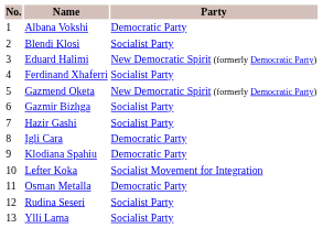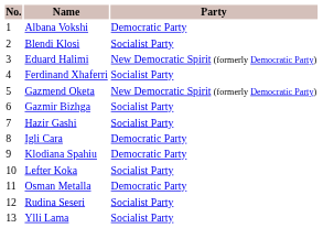 <table class="toccolours" style="margin-bottom: 1em; font-size: 85%;">
 <tr style="background:#d4c0ba;">
 <th>No.</th>
 <th>Name</th>
 <th>Party</th>
 </tr>
 <tr>
 <td>1</td>
 <td><a href='#'>Albana Vokshi</a></td>
 <td><a href='#'>Democratic Party</a></td>
 </tr>
 <tr>
 <td>2</td>
 <td><a href='#'>Blendi Klosi</a></td>
 <td><a href='#'>Socialist Party</a></td>
 </tr>
 <tr>
 <td>3</td>
 <td><a href='#'>Eduard Halimi</a></td>
 <td><a href='#'>New Democratic Spirit</a> <small>(formerly <a href='#'>Democratic Party</a>)</small></td>
 </tr>
 <tr>
 <td>4</td>
 <td><a href='#'>Ferdinand Xhaferri</a></td>
 <td><a href='#'>Socialist Party</a></td>
 </tr>
 <tr>
 <td>5</td>
 <td><a href='#'>Gazmend Oketa</a></td>
 <td><a href='#'>New Democratic Spirit</a> <small>(formerly <a href='#'>Democratic Party</a>)</small></td>
 </tr>
 <tr>
 <td>6</td>
 <td><a href='#'>Gazmir Bizhga</a></td>
 <td><a href='#'>Socialist Party</a></td>
 </tr>
 <tr>
 <td>7</td>
 <td><a href='#'>Hazir Gashi</a></td>
 <td><a href='#'>Socialist Party</a></td>
 </tr>
 <tr>
 <td>8</td>
 <td><a href='#'>Igli Cara</a></td>
 <td><a href='#'>Democratic Party</a></td>
 </tr>
 <tr>
 <td>9</td>
 <td><a href='#'>Klodiana Spahiu</a></td>
 <td><a href='#'>Democratic Party</a></td>
 </tr>
 <tr>
 <td>10</td>
 <td><a href='#'>Lefter Koka</a></td>
-<td><a href='#'>Socialist Movement for Integration</a></td>
+<td><a href='#'>Socialist Party</a></td>
 </tr>
 <tr>
 <td>11</td>
 <td><a href='#'>Osman Metalla</a></td>
 <td><a href='#'>Democratic Party</a></td>
 </tr>
 <tr>
 <td>12</td>
 <td><a href='#'>Rudina Seseri</a></td>
 <td><a href='#'>Socialist Party</a></td>
 </tr>
 <tr>
 <td>13</td>
 <td><a href='#'>Ylli Lama</a></td>
 <td><a href='#'>Socialist Party</a></td>
 </tr>
 </table>
